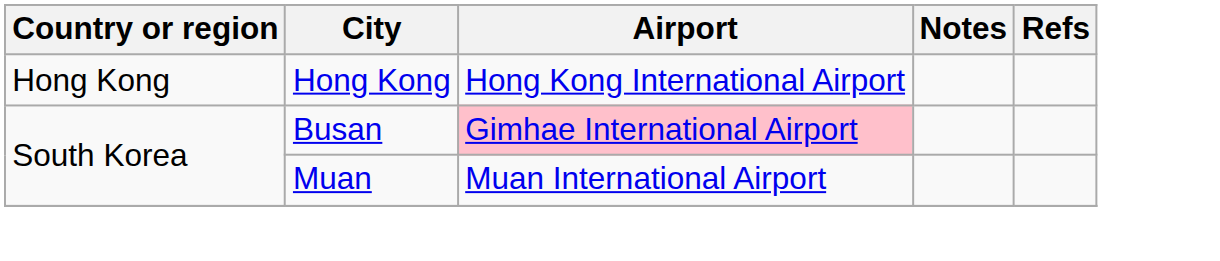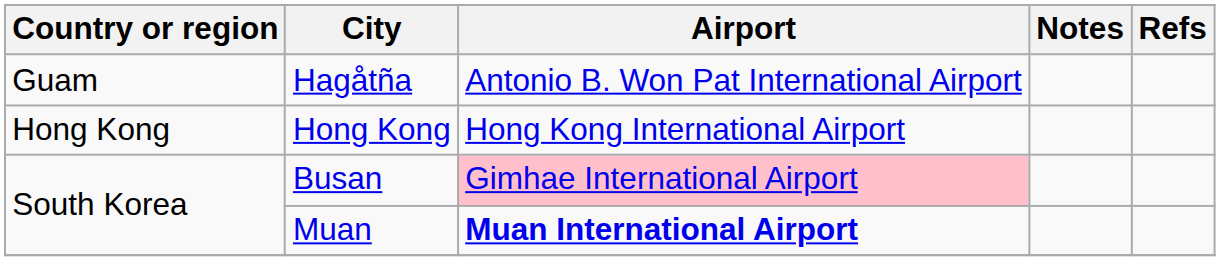 <table class="sortable wikitable">
 <tr>
 <th>Country or region</th>
 <th>City</th>
 <th>Airport</th>
 <th>Notes</th>
 <th class="unsortable">Refs</th>
+</tr>
+<tr>
+<td>Guam</td>
+<td><a href='#'>Hagåtña</a></td>
+<td><a href='#'>Antonio B. Won Pat International Airport</a></td>
+<td></td>
+<td align=center></td>
 </tr>
 <tr>
 <td>Hong Kong</td>
 <td><a href='#'>Hong Kong</a></td>
 <td><a href='#'>Hong Kong International Airport</a></td>
 <td></td>
 <td align=center></td>
 </tr>
 <tr>
 <td rowspan="2">South Korea</td>
 <td><a href='#'>Busan</a></td>
 <td style="background: pink;"><a href='#'>Gimhae International Airport</a></td>
 <td></td>
 <td align=center></td>
 </tr>
 <tr>
 <td><a href='#'>Muan</a></td>
-<td><a href='#'>Muan International Airport</a></td>
+<td><strong><a href='#'>Muan International Airport</a></strong></td>
 <td></td>
 <td align=center></td>
 </tr>
 <tr>
 </tr>
 </table>
